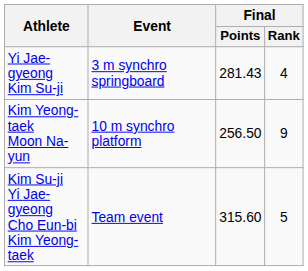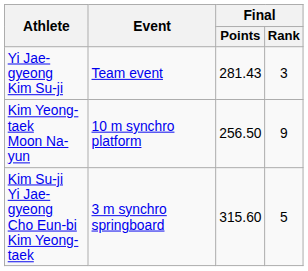 <table class=wikitable style="font-size:90%; width:50%;">
 <tr>
 <th rowspan="2">Athlete</th>
 <th rowspan="2">Event</th>
 <th colspan="2">Final</th>
 </tr>
 <tr style="font-size:95%">
 <th>Points</th>
 <th>Rank</th>
 </tr>
 <tr align=center>
 <td align=left><a href='#'>Yi Jae-gyeong</a><br> <a href='#'>Kim Su-ji</a></td>
-<td align=left><a href='#'>3 m synchro springboard</a></td>
+<td align=left><a href='#'>Team event</a></td>
 <td>281.43</td>
-<td>4</td>
+<td>3</td>
 </tr>
 <tr align=center>
 <td align=left><a href='#'>Kim Yeong-taek</a><br> <a href='#'>Moon Na-yun</a></td>
 <td align=left><a href='#'>10 m synchro platform</a></td>
 <td>256.50</td>
 <td>9</td>
 </tr>
 <tr align=center>
 <td align=left><a href='#'>Kim Su-ji</a><br> <a href='#'>Yi Jae-gyeong</a><br> <a href='#'>Cho Eun-bi</a><br> <a href='#'>Kim Yeong-taek</a></td>
-<td align=left><a href='#'>Team event</a></td>
+<td align=left><a href='#'>3 m synchro springboard</a></td>
 <td>315.60</td>
 <td>5</td>
 </tr>
 </table>
